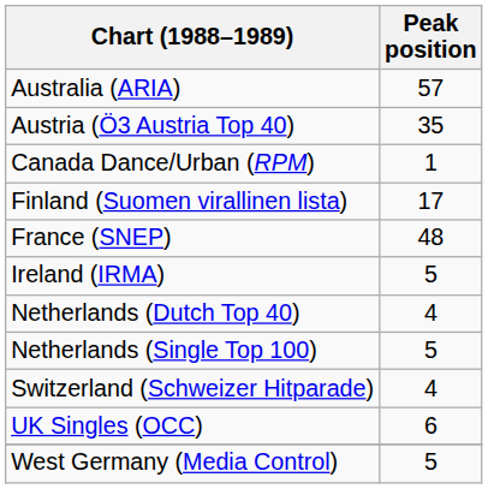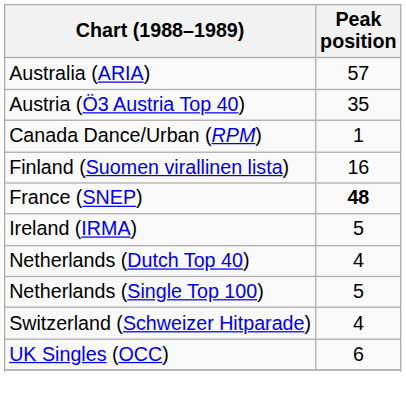 <table class="wikitable sortable">
 <tr>
 <th>Chart (1988–1989)</th>
 <th>Peak<br>position</th>
 </tr>
 <tr>
 <td>Australia (<a href='#'>ARIA</a>)</td>
 <td align="center">57</td>
 </tr>
 <tr>
 <td>Austria (<a href='#'>Ö3 Austria Top 40</a>)</td>
 <td align="center">35</td>
 </tr>
 <tr>
 <td>Canada Dance/Urban (<em><a href='#'>RPM</a></em>)</td>
 <td align="center">1</td>
 </tr>
 <tr>
 <td>Finland (<a href='#'>Suomen virallinen lista</a>)</td>
-<td align="center">17</td>
+<td align="center">16</td>
 </tr>
 <tr>
 <td>France (<a href='#'>SNEP</a>)</td>
-<td align="center">48</td>
+<td align="center"><strong>48</strong></td>
 </tr>
 <tr>
 <td>Ireland (<a href='#'>IRMA</a>)</td>
 <td align="center">5</td>
 </tr>
 <tr>
 <td>Netherlands (<a href='#'>Dutch Top 40</a>)</td>
 <td align="center">4</td>
 </tr>
 <tr>
 <td>Netherlands (<a href='#'>Single Top 100</a>)</td>
 <td align="center">5</td>
 </tr>
 <tr>
 <td>Switzerland (<a href='#'>Schweizer Hitparade</a>)</td>
 <td align="center">4</td>
 </tr>
 <tr>
 <td><a href='#'>UK Singles</a> (<a href='#'>OCC</a>)</td>
 <td align="center">6</td>
 </tr>
 <tr>
 </tr>
 <tr>
 </tr>
 <tr>
 </tr>
-<tr>
-<td>West Germany (<a href='#'>Media Control</a>)</td>
-<td align="center">5</td>
-</tr>
 </table>
